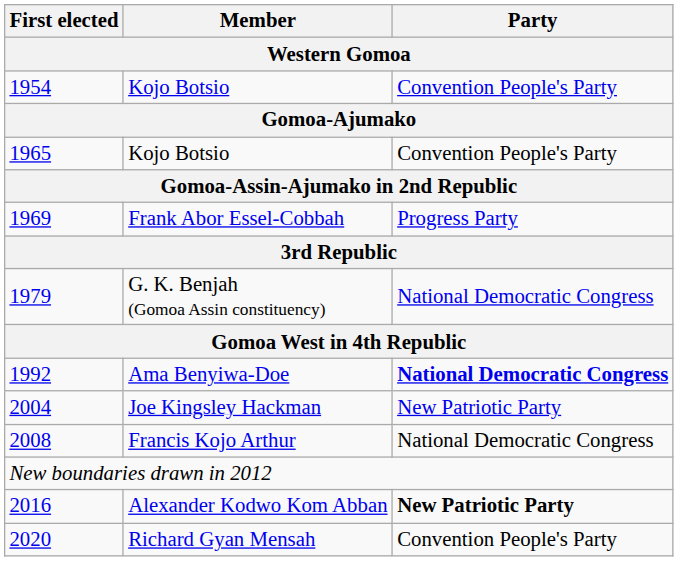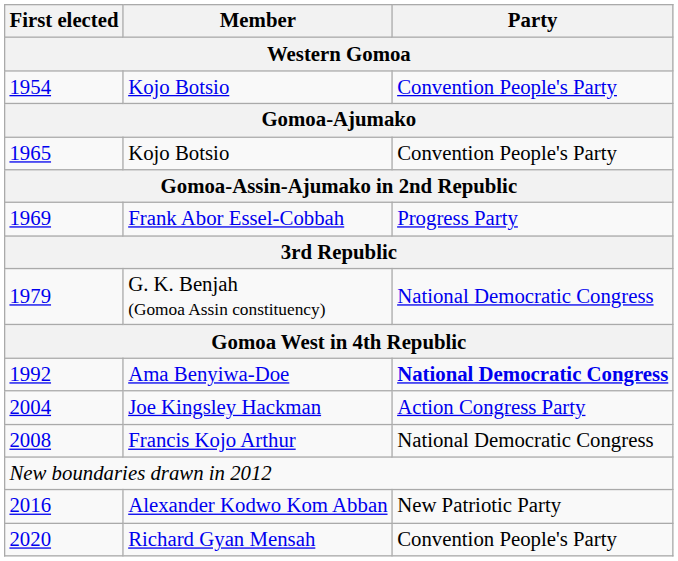 <table class="wikitable">
 <tr>
 <th>First elected</th>
 <th>Member</th>
 <th>Party</th>
 </tr>
 <tr>
 <th colspan=3>Western Gomoa</th>
 </tr>
 <tr>
 <td><a href='#'>1954</a></td>
 <td><a href='#'>Kojo Botsio</a></td>
 <td><a href='#'>Convention People's Party</a></td>
 </tr>
 <tr>
 <th colspan=3>Gomoa-Ajumako</th>
 </tr>
 <tr>
 <td><a href='#'>1965</a></td>
 <td>Kojo Botsio</td>
 <td>Convention People's Party</td>
 </tr>
 <tr>
 <th colspan=3>Gomoa-Assin-Ajumako in 2nd Republic</th>
 </tr>
 <tr>
 <td><a href='#'>1969</a></td>
 <td><a href='#'>Frank Abor Essel-Cobbah</a></td>
 <td><a href='#'>Progress Party</a></td>
 </tr>
 <tr>
 <th colspan=3>3rd Republic</th>
 </tr>
 <tr>
 <td><a href='#'>1979</a></td>
 <td>G. K. Benjah<br><small>(Gomoa Assin constituency)</small></td>
 <td><a href='#'>National Democratic Congress</a></td>
 </tr>
 <tr>
 <th colspan=3>Gomoa West in 4th Republic</th>
 </tr>
 <tr>
 <td><a href='#'>1992</a></td>
 <td><a href='#'>Ama Benyiwa-Doe</a></td>
 <td><strong><a href='#'>National Democratic Congress</a></strong></td>
 </tr>
 <tr>
 <td><a href='#'>2004</a></td>
 <td><a href='#'>Joe Kingsley Hackman</a></td>
-<td><a href='#'>New Patriotic Party</a></td>
+<td><a href='#'>Action Congress Party</a></td>
 </tr>
 <tr>
 <td><a href='#'>2008</a></td>
 <td><a href='#'>Francis Kojo Arthur</a></td>
 <td>National Democratic Congress</td>
 </tr>
 <tr>
 <td colspan=3><em>New boundaries drawn in 2012</em></td>
 </tr>
 <tr>
 <td><a href='#'>2016</a></td>
 <td><a href='#'>Alexander Kodwo Kom Abban</a></td>
-<td><strong>New Patriotic Party</strong></td>
+<td>New Patriotic Party</td>
 </tr>
 <tr>
 <td><a href='#'>2020</a></td>
 <td><a href='#'>Richard Gyan Mensah</a></td>
 <td>Convention People's Party</td>
 </tr>
 </table>
